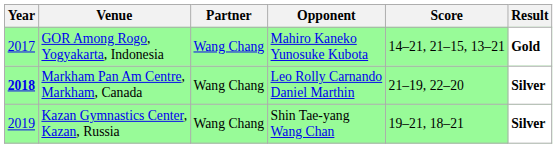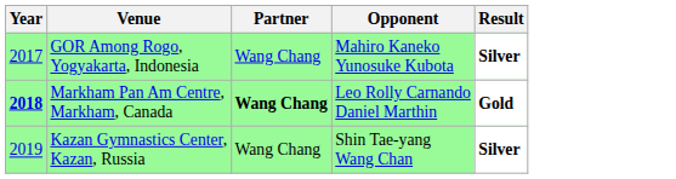 <table class="sortable wikitable" style="font-size: 90%;">
 <tr>
 <th>Year</th>
 <th>Venue</th>
 <th>Partner</th>
 <th>Opponent</th>
-<th>Score</th>
 <th>Result</th>
 </tr>
 <tr style="background:#98FB98">
 <td align="center"><a href='#'>2017</a></td>
 <td align="left"><a href='#'>GOR Among Rogo</a>,<br><a href='#'>Yogyakarta</a>, Indonesia</td>
 <td align="left"> <a href='#'>Wang Chang</a></td>
 <td align="left"> <a href='#'>Mahiro Kaneko</a><br> <a href='#'>Yunosuke Kubota</a></td>
-<td align="left">14–21, 21–15,  13–21</td>
-<td style="text-align:left; background:white"> <strong>Gold</strong></td>
+<td style="text-align:left; background:white"> <strong>Silver</strong></td>
 </tr>
 <tr style="background:#98FB98">
 <td align="center"><strong><a href='#'>2018</a></strong></td>
 <td align="left"><a href='#'>Markham Pan Am Centre</a>,<br><a href='#'>Markham</a>, Canada</td>
-<td align="left"> Wang Chang</td>
+<td align="left"><strong> Wang Chang</strong></td>
 <td align="left"> <a href='#'>Leo Rolly Carnando</a><br> <a href='#'>Daniel Marthin</a></td>
-<td align="left">21–19, 22–20</td>
-<td style="text-align:left; background:white"> <strong>Silver</strong></td>
+<td style="text-align:left; background:white"> <strong>Gold</strong></td>
 </tr>
 <tr style="background:#98FB98">
 <td align="center"><a href='#'>2019</a></td>
 <td align="left"><a href='#'>Kazan Gymnastics Center</a>,<br><a href='#'>Kazan</a>, Russia</td>
 <td align="left"> Wang Chang</td>
 <td align="left"> Shin Tae-yang<br> <a href='#'>Wang Chan</a></td>
-<td align="left">19–21, 18–21</td>
 <td style="text-align:left; background:white"> <strong>Silver</strong></td>
 </tr>
 </table>
